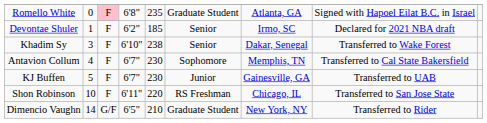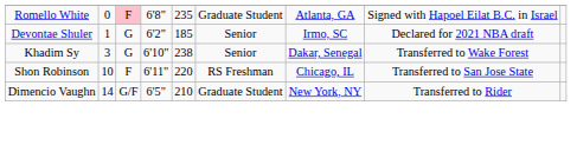 <table class="wikitable sortable" style="text-align: center">
 <tr align=center>
 </tr>
 <tr>
 <td><a href='#'>Romello White</a></td>
 <td>0</td>
 <td style="background: pink;">F</td>
 <td>6'8"</td>
 <td>235</td>
 <td>Graduate Student</td>
 <td><a href='#'>Atlanta, GA</a></td>
 <td>Signed with <a href='#'>Hapoel Eilat B.C.</a> in <a href='#'>Israel</a></td>
 <td></td>
 </tr>
 <tr>
 <td><a href='#'>Devontae Shuler</a></td>
 <td>1</td>
-<td>F</td>
+<td>G</td>
 <td>6'2"</td>
 <td>185</td>
 <td>Senior</td>
 <td><a href='#'>Irmo, SC</a></td>
 <td>Declared for <a href='#'>2021 NBA draft</a></td>
 <td></td>
 </tr>
 <tr>
 <td>Khadim Sy</td>
 <td>3</td>
-<td>F</td>
+<td>G</td>
 <td>6'10"</td>
 <td>238</td>
 <td>Senior</td>
 <td><a href='#'>Dakar, Senegal</a></td>
 <td>Transferred to <a href='#'>Wake Forest</a></td>
-<td></td>
-</tr>
-<tr>
-<td>Antavion Collum</td>
-<td>4</td>
-<td>F</td>
-<td>6'7"</td>
-<td>230</td>
-<td>Sophomore</td>
-<td><a href='#'>Memphis, TN</a></td>
-<td>Transferred to <a href='#'>Cal State Bakersfield</a></td>
-<td></td>
-</tr>
-<tr>
-<td>KJ Buffen</td>
-<td>5</td>
-<td>F</td>
-<td>6'7"</td>
-<td>230</td>
-<td>Junior</td>
-<td><a href='#'>Gainesville, GA</a></td>
-<td>Transferred to <a href='#'>UAB</a></td>
 <td></td>
 </tr>
 <tr>
 <td>Shon Robinson</td>
 <td>10</td>
 <td>F</td>
 <td>6'11"</td>
 <td>220</td>
 <td>RS Freshman</td>
 <td><a href='#'>Chicago, IL</a></td>
 <td>Transferred to <a href='#'>San Jose State</a></td>
 <td></td>
 </tr>
 <tr>
 <td>Dimencio Vaughn</td>
 <td>14</td>
 <td>G/F</td>
 <td>6'5"</td>
 <td>210</td>
 <td>Graduate Student</td>
 <td><a href='#'>New York, NY</a></td>
 <td>Transferred to <a href='#'>Rider</a></td>
 <td></td>
 </tr>
 </table>
